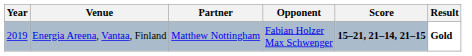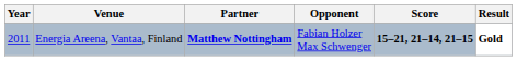 <table class="sortable wikitable" style="font-size: 90%;">
 <tr>
 <th>Year</th>
 <th>Venue</th>
 <th>Partner</th>
 <th>Opponent</th>
 <th>Score</th>
 <th>Result</th>
 </tr>
 <tr style="background:#AABBCC">
-<td align="center"><a href='#'>2019</a></td>
+<td align="center"><a href='#'>2011</a></td>
 <td align="left"><a href='#'>Energia Areena</a>, <a href='#'>Vantaa</a>, Finland</td>
-<td align="left"> <a href='#'>Matthew Nottingham</a></td>
+<td align="left"><strong> <a href='#'>Matthew Nottingham</a></strong></td>
 <td align="left"> <a href='#'>Fabian Holzer</a><br> <a href='#'>Max Schwenger</a></td>
 <td align="left"><strong>15–21, 21–14, 21–15</strong></td>
 <td style="text-align:left; background:white"> <strong>Gold</strong></td>
 </tr>
 </table>
